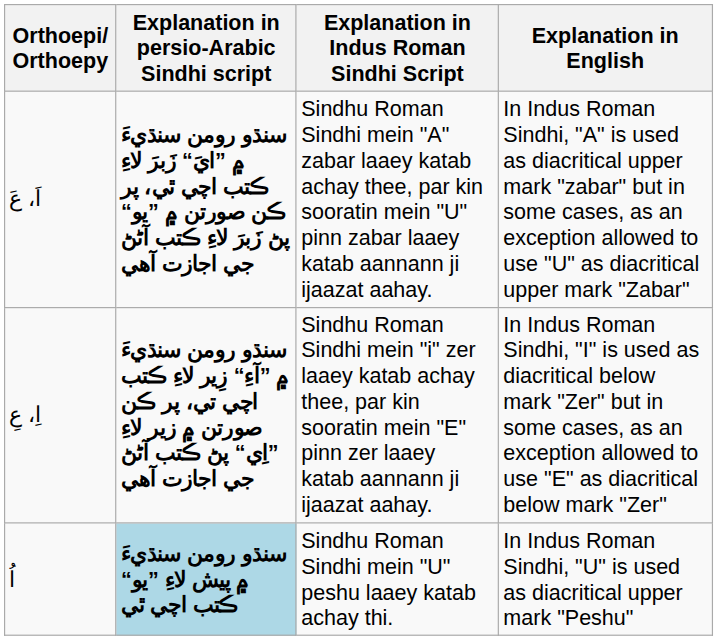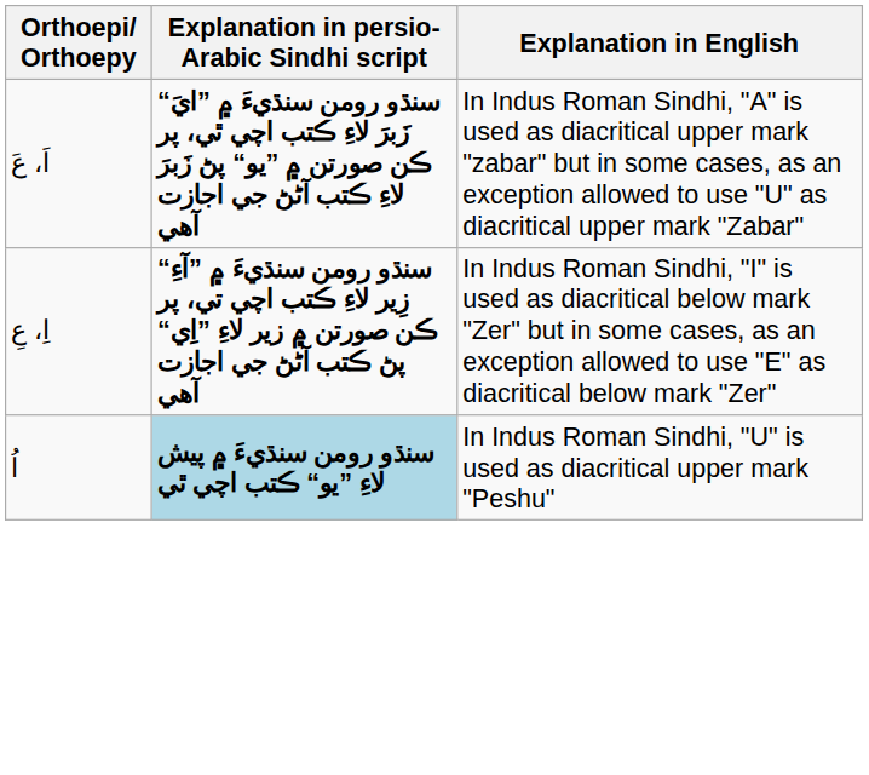 <table class="wikitable" style="font-size:115%;">
 <tr>
 <th>Orthoepi/ Orthoepy</th>
 <th>Explanation in persio-Arabic Sindhi script</th>
-<th>Explanation in Indus Roman Sindhi Script</th>
 <th>Explanation in English</th>
 </tr>
 <tr>
 <td>اَ، عَ</td>
 <td><strong>سنڌو رومن سنڌيءَ ۾ ”ايَ“ زَبرَ لاءِ ڪتب اچي ٿي، پر ڪن صورتن ۾ ”يو“ پڻ زَبرَ لاءِ ڪتب آڻڻ جي اجازت آهي</strong></td>
-<td>Sindhu Roman Sindhi mein "A" zabar laaey katab achay thee, par kin sooratin mein "U" pinn zabar laaey katab aannann ji ijaazat aahay.</td>
 <td>In Indus Roman Sindhi, "A" is used as diacritical upper mark "zabar" but in some cases, as an exception allowed to use "U" as diacritical upper mark "Zabar"</td>
 </tr>
 <tr>
 <td>اِ، عِ</td>
 <td><strong>سنڌو رومن سنڌيءَ ۾ ”آءِ“ زِير لاءِ ڪتب اچي تي، پر ڪن صورتن ۾ زير لاءِ ”اِي“ پڻ ڪتب آڻڻ جي اجازت آهي</strong></td>
-<td>Sindhu Roman Sindhi mein "i" zer laaey katab achay thee, par kin sooratin mein "E" pinn zer laaey katab aannann ji ijaazat aahay.</td>
 <td>In Indus Roman Sindhi, "I" is used as diacritical below mark "Zer" but in some cases, as an exception allowed to use "E" as diacritical below mark "Zer"</td>
 </tr>
 <tr>
 <td>اُ</td>
 <td style="background: lightblue;"><strong>سنڌو رومن سنڌيءَ ۾ پيش لاءِ ”يو“ ڪتب اچي ٿي</strong></td>
-<td>Sindhu Roman Sindhi mein "U" peshu laaey katab achay thi.</td>
 <td>In Indus Roman Sindhi, "U" is used as diacritical upper mark "Peshu"</td>
 </tr>
 </table>
